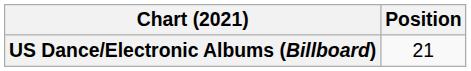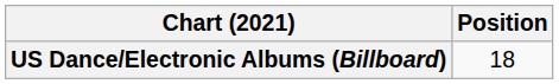 <table class="wikitable plainrowheaders" style="text-align:center">
 <tr>
 <th scope="col">Chart (2021)</th>
 <th scope="col">Position</th>
 </tr>
 <tr>
 <th scope="row">US Dance/Electronic Albums (<em>Billboard</em>)</th>
-<td>21</td>
+<td>18</td>
 </tr>
 </table>
